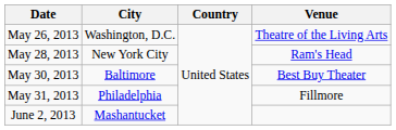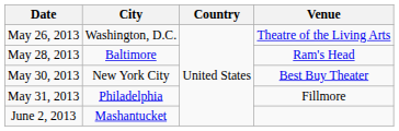 <table class="wikitable" style="text-align:center;">
 <tr>
 <th>Date</th>
 <th>City</th>
 <th>Country</th>
 <th>Venue</th>
 </tr>
 <tr>
 <td>May 26, 2013</td>
 <td>Washington, D.C.</td>
 <td rowspan="5">United States</td>
 <td><a href='#'>Theatre of the Living Arts</a></td>
 </tr>
 <tr>
 <td>May 28, 2013</td>
-<td>New York City</td>
+<td><a href='#'>Baltimore</a></td>
 <td><a href='#'>Ram's Head</a></td>
 </tr>
 <tr>
 <td>May 30, 2013</td>
-<td><a href='#'>Baltimore</a></td>
+<td>New York City</td>
 <td><a href='#'>Best Buy Theater</a></td>
 </tr>
 <tr>
 <td>May 31, 2013</td>
 <td><a href='#'>Philadelphia</a></td>
 <td>Fillmore</td>
 </tr>
 <tr>
 <td>June 2, 2013</td>
 <td><a href='#'>Mashantucket</a></td>
 <td></td>
 </tr>
 </table>
